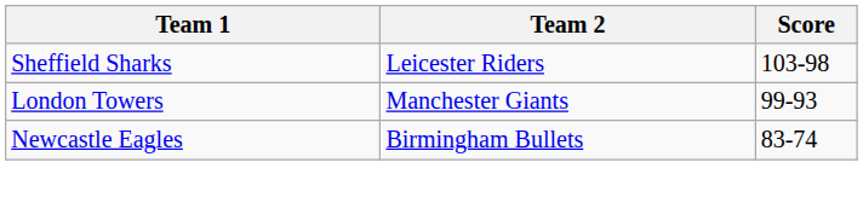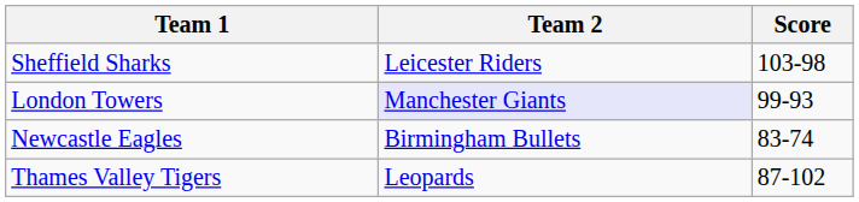 <table class="wikitable" style="font-size: 100%">
 <tr>
 <th width=240>Team 1</th>
 <th width=240>Team 2</th>
 <th width=60>Score</th>
 </tr>
 <tr>
 <td><a href='#'>Sheffield Sharks</a></td>
 <td><a href='#'>Leicester Riders</a></td>
 <td>103-98</td>
 </tr>
 <tr>
 <td><a href='#'>London Towers</a></td>
-<td><a href='#'>Manchester Giants</a></td>
+<td style="background: lavender;"><a href='#'>Manchester Giants</a></td>
 <td>99-93</td>
 </tr>
 <tr>
 <td><a href='#'>Newcastle Eagles</a></td>
 <td><a href='#'>Birmingham Bullets</a></td>
 <td>83-74</td>
 </tr>
+<tr>
+<td><a href='#'>Thames Valley Tigers</a></td>
+<td><a href='#'>Leopards</a></td>
+<td>87-102</td>
+</tr>
 </table>
